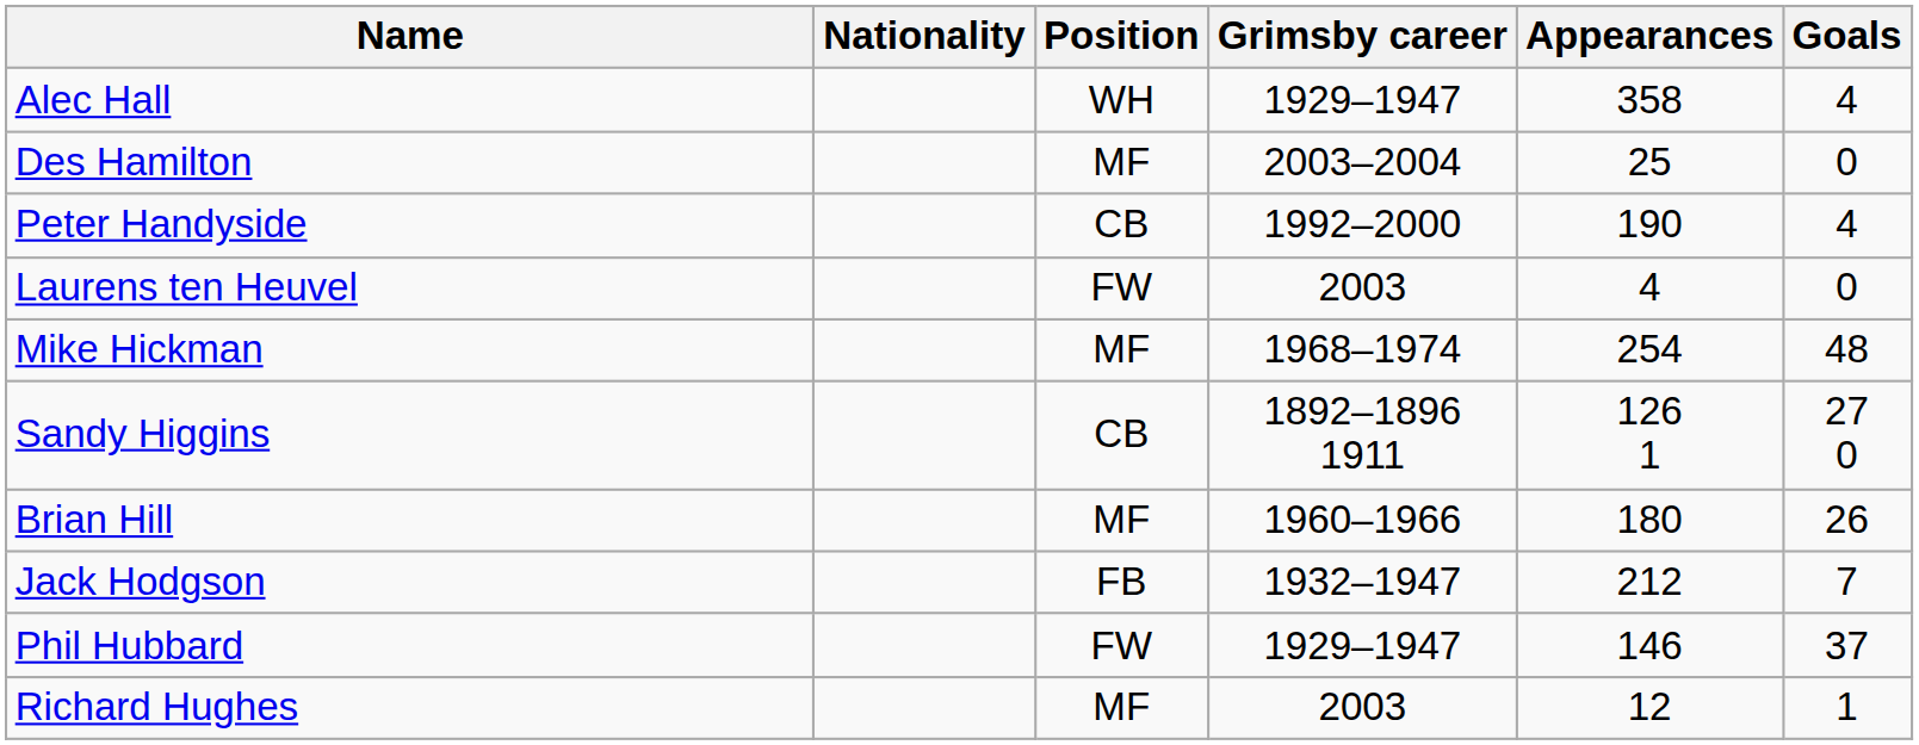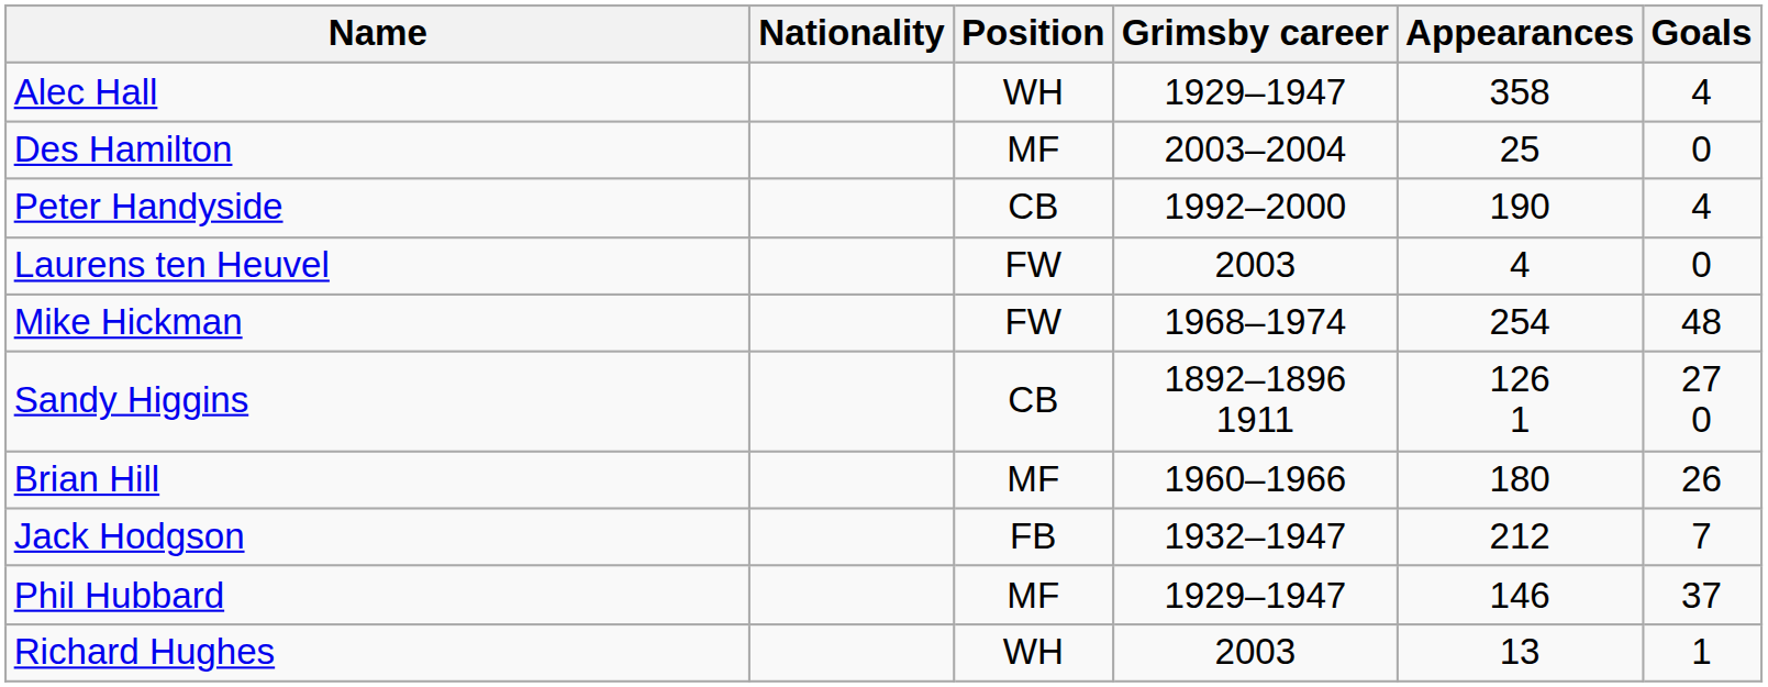 <table class="wikitable" style="text-align: center;">
 <tr>
 <th style="width:20em">Name</th>
 <th>Nationality</th>
 <th>Position</th>
 <th>Grimsby career</th>
 <th>Appearances</th>
 <th>Goals</th>
 </tr>
 <tr>
 <td align="left"><a href='#'>Alec Hall</a></td>
 <td></td>
 <td>WH</td>
 <td>1929–1947</td>
 <td>358</td>
 <td>4</td>
 </tr>
 <tr>
 <td align="left"><a href='#'>Des Hamilton</a></td>
 <td></td>
 <td>MF</td>
 <td>2003–2004</td>
 <td>25</td>
 <td>0</td>
 </tr>
 <tr>
 <td align="left"><a href='#'>Peter Handyside</a></td>
 <td></td>
 <td>CB</td>
 <td>1992–2000</td>
 <td>190</td>
 <td>4</td>
 </tr>
 <tr>
 <td align="left"><a href='#'>Laurens ten Heuvel</a></td>
 <td></td>
 <td>FW</td>
 <td>2003</td>
 <td>4</td>
 <td>0</td>
 </tr>
 <tr>
 <td align="left"><a href='#'>Mike Hickman</a></td>
 <td></td>
-<td>MF</td>
+<td>FW</td>
 <td>1968–1974</td>
 <td>254</td>
 <td>48</td>
 </tr>
 <tr>
 <td align="left"><a href='#'>Sandy Higgins</a></td>
 <td></td>
 <td>CB</td>
 <td>1892–1896<br>1911</td>
 <td>126<br>1</td>
 <td>27<br>0</td>
 </tr>
 <tr>
 <td align="left"><a href='#'>Brian Hill</a></td>
 <td></td>
 <td>MF</td>
 <td>1960–1966</td>
 <td>180</td>
 <td>26</td>
 </tr>
 <tr>
 <td align="left"><a href='#'>Jack Hodgson</a></td>
 <td></td>
 <td>FB</td>
 <td>1932–1947</td>
 <td>212</td>
 <td>7</td>
 </tr>
 <tr>
 <td align="left"><a href='#'>Phil Hubbard</a></td>
 <td></td>
-<td>FW</td>
+<td>MF</td>
 <td>1929–1947</td>
 <td>146</td>
 <td>37</td>
 </tr>
 <tr>
 <td align="left"><a href='#'>Richard Hughes</a></td>
 <td></td>
-<td>MF</td>
+<td>WH</td>
 <td>2003</td>
-<td>12</td>
+<td>13</td>
 <td>1</td>
 </tr>
 </table>
